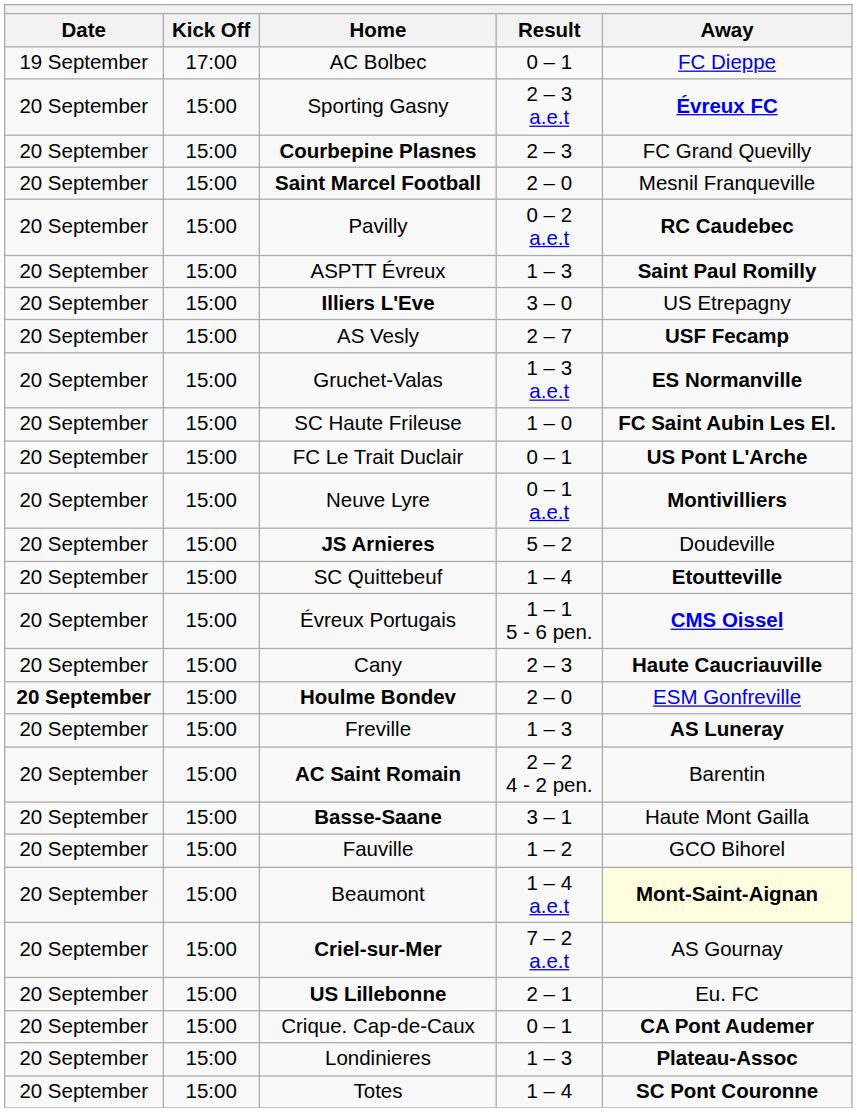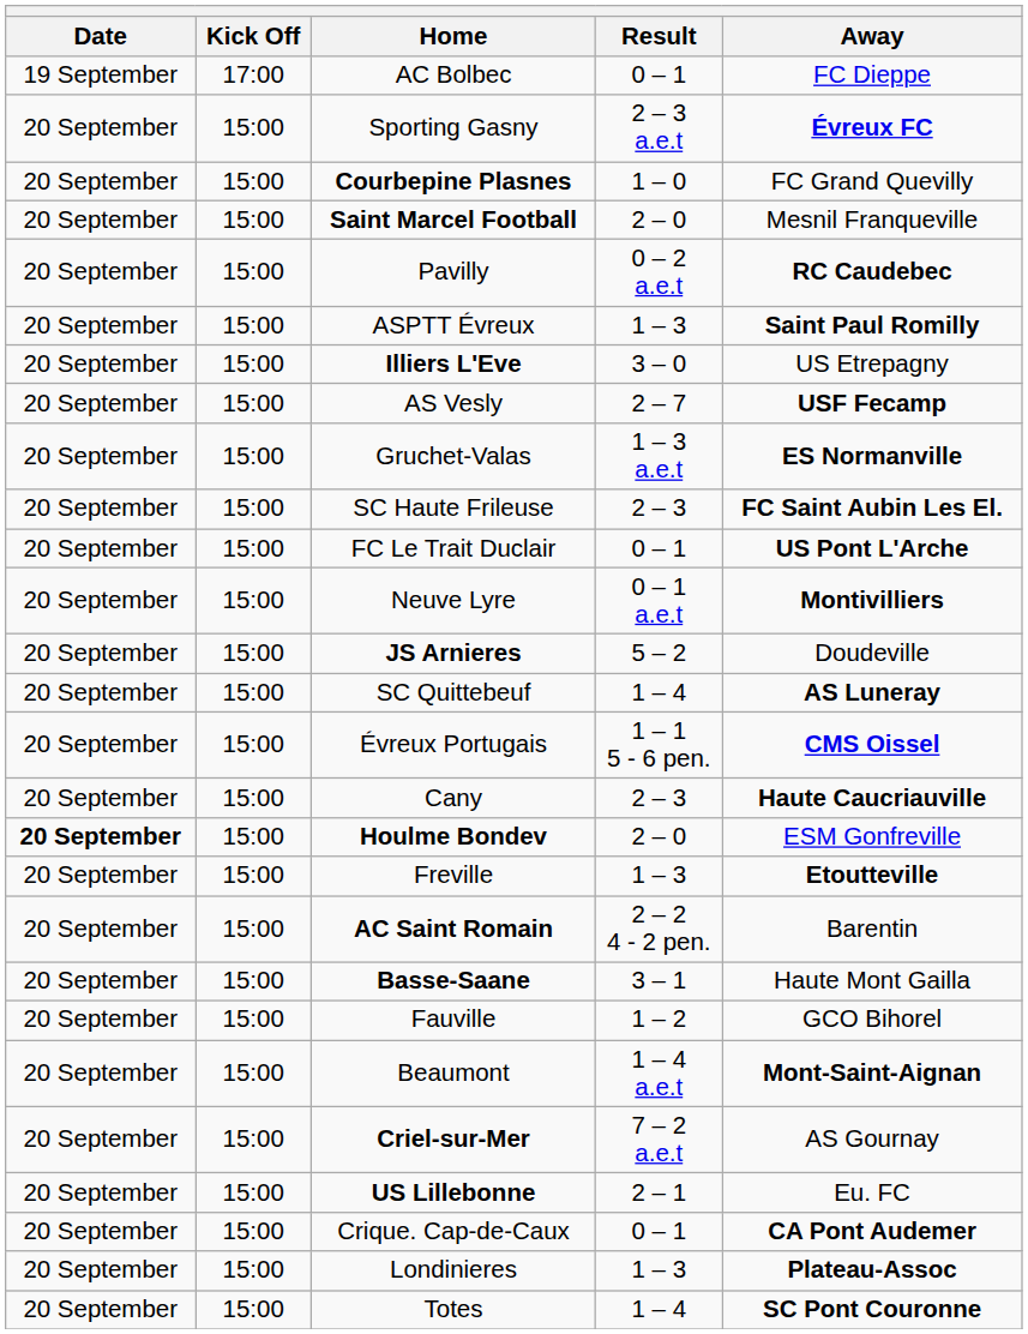 <table class="wikitable collapsible collapsed" style="font-size: 100%; margin:0px;" width="75%">
 <tr>
 <th colspan="7" style="text-align:left;"></th>
 </tr>
 <tr>
 <th><strong>Date</strong></th>
 <th><strong>Kick Off</strong></th>
 <th><strong>Home</strong></th>
 <th><strong>Result</strong></th>
 <th><strong>Away</strong></th>
 </tr>
 <tr>
 <td align=center>19 September</td>
 <td align=center>17:00</td>
 <td align=center>AC Bolbec</td>
 <td align=center>0 – 1</td>
 <td align=center><a href='#'>FC Dieppe</a></td>
 </tr>
 <tr>
 <td align=center>20 September</td>
 <td align=center>15:00</td>
 <td align=center>Sporting Gasny</td>
 <td align=center>2 – 3 <br> <a href='#'>a.e.t</a></td>
 <td align=center><strong><a href='#'>Évreux FC</a></strong></td>
 </tr>
 <tr>
 <td align=center>20 September</td>
 <td align=center>15:00</td>
 <td align=center><strong>Courbepine Plasnes</strong></td>
-<td align=center>2 – 3</td>
+<td align=center>1 – 0</td>
 <td align=center>FC Grand Quevilly</td>
 </tr>
 <tr>
 <td align=center>20 September</td>
 <td align=center>15:00</td>
 <td align=center><strong>Saint Marcel Football</strong></td>
 <td align=center>2 – 0</td>
 <td align=center>Mesnil Franqueville</td>
 </tr>
 <tr>
 <td align=center>20 September</td>
 <td align=center>15:00</td>
 <td align=center>Pavilly</td>
 <td align=center>0 – 2 <br> <a href='#'>a.e.t</a></td>
 <td align=center><strong>RC Caudebec</strong></td>
 </tr>
 <tr>
 <td align=center>20 September</td>
 <td align=center>15:00</td>
 <td align=center>ASPTT Évreux</td>
 <td align=center>1 – 3</td>
 <td align=center><strong>Saint Paul Romilly</strong></td>
 </tr>
 <tr>
 <td align=center>20 September</td>
 <td align=center>15:00</td>
 <td align=center><strong>Illiers L'Eve</strong></td>
 <td align=center>3 – 0</td>
 <td align=center>US Etrepagny</td>
 </tr>
 <tr>
 <td align=center>20 September</td>
 <td align=center>15:00</td>
 <td align=center>AS Vesly</td>
 <td align=center>2 – 7</td>
 <td align=center><strong>USF Fecamp</strong></td>
 </tr>
 <tr>
 <td align=center>20 September</td>
 <td align=center>15:00</td>
 <td align=center>Gruchet-Valas</td>
 <td align=center>1 – 3 <br> <a href='#'>a.e.t</a></td>
 <td align=center><strong>ES Normanville</strong></td>
 </tr>
 <tr>
 <td align=center>20 September</td>
 <td align=center>15:00</td>
 <td align=center>SC Haute Frileuse</td>
-<td align=center>1 – 0</td>
+<td align=center>2 – 3</td>
 <td align=center><strong>FC Saint Aubin Les El.</strong></td>
 </tr>
 <tr>
 <td align=center>20 September</td>
 <td align=center>15:00</td>
 <td align=center>FC Le Trait Duclair</td>
 <td align=center>0 – 1</td>
 <td align=center><strong>US Pont L'Arche</strong></td>
 </tr>
 <tr>
 <td align=center>20 September</td>
 <td align=center>15:00</td>
 <td align=center>Neuve Lyre</td>
 <td align=center>0 – 1 <br> <a href='#'>a.e.t</a></td>
 <td align=center><strong>Montivilliers</strong></td>
 </tr>
 <tr>
 <td align=center>20 September</td>
 <td align=center>15:00</td>
 <td align=center><strong>JS Arnieres</strong></td>
 <td align=center>5 – 2</td>
 <td align=center>Doudeville</td>
 </tr>
 <tr>
 <td align=center>20 September</td>
 <td align=center>15:00</td>
 <td align=center>SC Quittebeuf</td>
 <td align=center>1 – 4</td>
-<td align=center><strong>Etoutteville</strong></td>
+<td align=center><strong>AS Luneray</strong></td>
 </tr>
 <tr>
 <td align=center>20 September</td>
 <td align=center>15:00</td>
 <td align=center>Évreux Portugais</td>
 <td align=center>1 – 1 <br> 5 - 6 pen.</td>
 <td align=center><strong><a href='#'>CMS Oissel</a></strong></td>
 </tr>
 <tr>
 <td align=center>20 September</td>
 <td align=center>15:00</td>
 <td align=center>Cany</td>
 <td align=center>2 – 3</td>
 <td align=center><strong>Haute Caucriauville</strong></td>
 </tr>
 <tr>
 <td align=center><strong>20 September</strong></td>
 <td align=center>15:00</td>
 <td align=center><strong>Houlme Bondev</strong></td>
 <td align=center>2 – 0</td>
 <td align=center><a href='#'>ESM Gonfreville</a></td>
 </tr>
 <tr>
 <td align=center>20 September</td>
 <td align=center>15:00</td>
 <td align=center>Freville</td>
 <td align=center>1 – 3</td>
-<td align=center><strong>AS Luneray</strong></td>
+<td align=center><strong>Etoutteville</strong></td>
 </tr>
 <tr>
 <td align=center>20 September</td>
 <td align=center>15:00</td>
 <td align=center><strong>AC Saint Romain</strong></td>
 <td align=center>2 – 2 <br> 4 - 2 pen.</td>
 <td align=center>Barentin</td>
 </tr>
 <tr>
 <td align=center>20 September</td>
 <td align=center>15:00</td>
 <td align=center><strong>Basse-Saane</strong></td>
 <td align=center>3 – 1</td>
 <td align=center>Haute Mont Gailla</td>
 </tr>
 <tr>
 <td align=center>20 September</td>
 <td align=center>15:00</td>
 <td align=center>Fauville</td>
 <td align=center>1 – 2</td>
 <td align=center>GCO Bihorel</td>
 </tr>
 <tr>
 <td align=center>20 September</td>
 <td align=center>15:00</td>
 <td align=center>Beaumont</td>
 <td align=center>1 – 4 <br> <a href='#'>a.e.t</a></td>
-<td align=center style="background: lightyellow;"><strong>Mont-Saint-Aignan</strong></td>
+<td align=center><strong>Mont-Saint-Aignan</strong></td>
 </tr>
 <tr>
 <td align=center>20 September</td>
 <td align=center>15:00</td>
 <td align=center><strong>Criel-sur-Mer</strong></td>
 <td align=center>7 – 2 <br> <a href='#'>a.e.t</a></td>
 <td align=center>AS Gournay</td>
 </tr>
 <tr>
 <td align=center>20 September</td>
 <td align=center>15:00</td>
 <td align=center><strong>US Lillebonne</strong></td>
 <td align=center>2 – 1</td>
 <td align=center>Eu. FC</td>
 </tr>
 <tr>
 <td align=center>20 September</td>
 <td align=center>15:00</td>
 <td align=center>Crique. Cap-de-Caux</td>
 <td align=center>0 – 1</td>
 <td align=center><strong>CA Pont Audemer</strong></td>
 </tr>
 <tr>
 <td align=center>20 September</td>
 <td align=center>15:00</td>
 <td align=center>Londinieres</td>
 <td align=center>1 – 3</td>
 <td align=center><strong>Plateau-Assoc</strong></td>
 </tr>
 <tr>
 <td align=center>20 September</td>
 <td align=center>15:00</td>
 <td align=center>Totes</td>
 <td align=center>1 – 4</td>
 <td align=center><strong>SC Pont Couronne</strong></td>
 </tr>
 </table>
